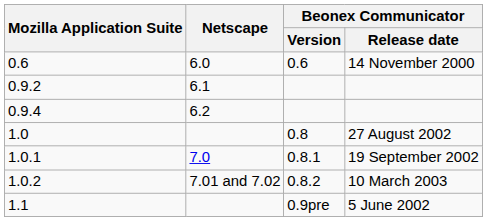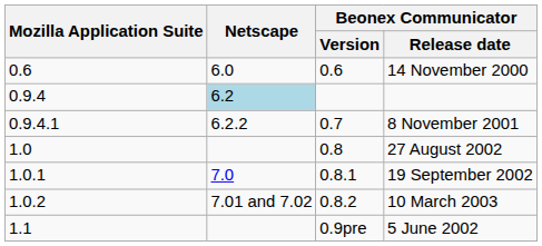 <table class="wikitable" style="text-align: left">
 <tr>
 <th rowspan="2">Mozilla Application Suite</th>
 <th rowspan="2">Netscape</th>
 <th colspan="2">Beonex Communicator</th>
 </tr>
 <tr>
 <th>Version</th>
 <th>Release date</th>
 </tr>
 <tr>
 <td>0.6</td>
 <td>6.0</td>
 <td>0.6</td>
 <td>14 November 2000</td>
 </tr>
 <tr>
-<td>0.9.2</td>
-<td>6.1</td>
+<td>0.9.4</td>
+<td style="background: lightblue;">6.2</td>
 <td></td>
 <td></td>
 </tr>
 <tr>
-<td>0.9.4</td>
-<td>6.2</td>
-<td></td>
-<td></td>
+<td>0.9.4.1</td>
+<td>6.2.2</td>
+<td>0.7</td>
+<td>8 November 2001</td>
 </tr>
 <tr>
 <td>1.0</td>
 <td></td>
 <td>0.8</td>
 <td>27 August 2002</td>
 </tr>
 <tr>
 <td>1.0.1</td>
 <td><a href='#'>7.0</a></td>
 <td>0.8.1</td>
 <td>19 September 2002</td>
 </tr>
 <tr>
 <td>1.0.2</td>
 <td>7.01 and 7.02</td>
 <td>0.8.2</td>
 <td>10 March 2003</td>
 </tr>
 <tr>
 <td>1.1</td>
 <td></td>
 <td>0.9pre</td>
 <td>5 June 2002</td>
 </tr>
 </table>
